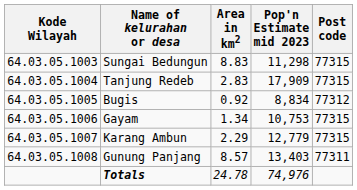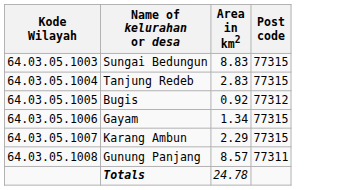 <table class="sortable wikitable">
 <tr>
 <th>Kode <br>Wilayah</th>
 <th>Name of<br><em>kelurahan</em><br>or <em>desa</em></th>
 <th>Area <br>in <br>km<sup>2</sup></th>
-<th>Pop'n<br>Estimate<br>mid 2023</th>
 <th>Post<br>code</th>
 </tr>
 <tr>
 <td>64.03.05.1003</td>
 <td>Sungai Bedungun</td>
 <td align="right">8.83</td>
-<td align="right">11,298</td>
 <td>77315</td>
 </tr>
 <tr>
 <td>64.03.05.1004</td>
 <td>Tanjung Redeb</td>
 <td align="right">2.83</td>
-<td align="right">17,909</td>
 <td>77315</td>
 </tr>
 <tr>
 <td>64.03.05.1005</td>
 <td>Bugis</td>
 <td align="right">0.92</td>
-<td align="right">8,834</td>
 <td>77312</td>
 </tr>
 <tr>
 <td>64.03.05.1006</td>
 <td>Gayam</td>
 <td align="right">1.34</td>
-<td align="right">10,753</td>
 <td>77315</td>
 </tr>
 <tr>
 <td>64.03.05.1007</td>
 <td>Karang Ambun</td>
 <td align="right">2.29</td>
-<td align="right">12,779</td>
 <td>77315</td>
 </tr>
 <tr>
 <td>64.03.05.1008</td>
 <td>Gunung Panjang</td>
 <td align="right">8.57</td>
-<td align="right">13,403</td>
 <td>77311</td>
 </tr>
 <tr>
 <td></td>
 <td><strong><em>Totals</em></strong></td>
 <td align="right"><em>24.78</em></td>
-<td align="right"><em>74,976</em></td>
 <td></td>
 </tr>
 </table>
